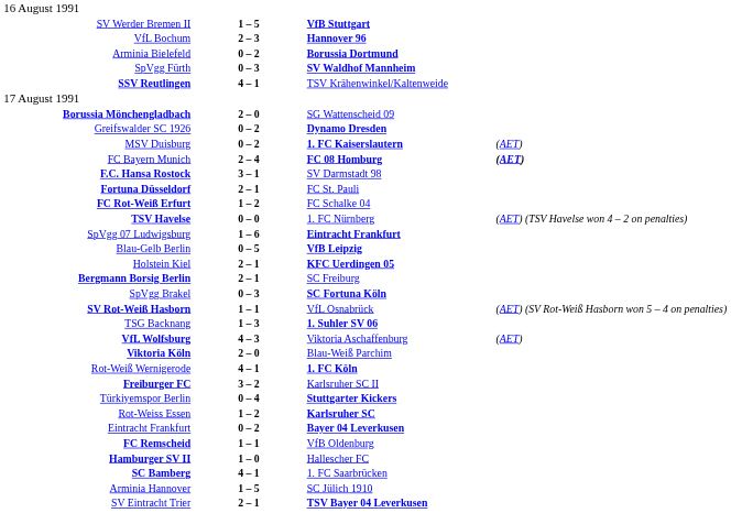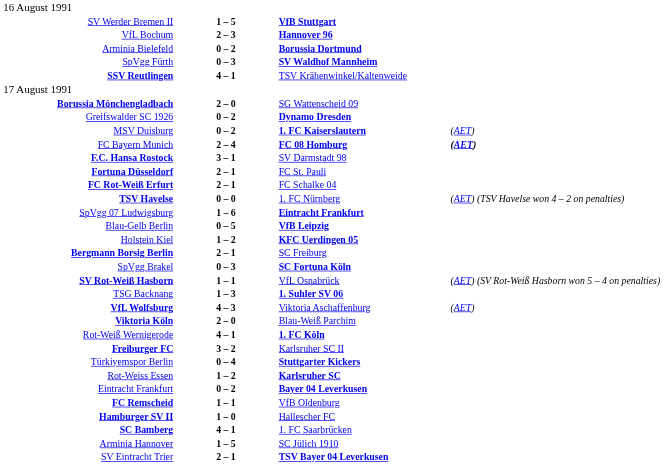 <table style="width:100%;" cellspacing="1">
 <tr>
 <th width=20%></th>
 <th width=12%></th>
 <th width=20%></th>
 <th></th>
 </tr>
 <tr>
 <td>16 August 1991</td>
 </tr>
 <tr style=font-size:90%>
 <td align=right><a href='#'>SV Werder Bremen II</a></td>
 <td align=center><strong>1 – 5</strong></td>
 <td><strong><a href='#'>VfB Stuttgart</a></strong></td>
 </tr>
 <tr style=font-size:90%>
 <td align=right><a href='#'>VfL Bochum</a></td>
 <td align=center><strong>2 – 3</strong></td>
 <td><strong><a href='#'>Hannover 96</a></strong></td>
 </tr>
 <tr style=font-size:90%>
 <td align=right><a href='#'>Arminia Bielefeld</a></td>
 <td align=center><strong>0 – 2</strong></td>
 <td><strong><a href='#'>Borussia Dortmund</a></strong></td>
 </tr>
 <tr style=font-size:90%>
 <td align=right><a href='#'>SpVgg Fürth</a></td>
 <td align=center><strong>0 – 3</strong></td>
 <td><strong><a href='#'>SV Waldhof Mannheim</a></strong></td>
 </tr>
 <tr style=font-size:90%>
 <td align=right><strong><a href='#'>SSV Reutlingen</a></strong></td>
 <td align=center><strong>4 – 1</strong></td>
 <td><a href='#'>TSV Krähenwinkel/Kaltenweide</a></td>
 </tr>
 <tr>
 <td>17 August 1991</td>
 </tr>
 <tr style=font-size:90%>
 <td align=right><strong><a href='#'>Borussia Mönchengladbach</a></strong></td>
 <td align=center><strong>2 – 0</strong></td>
 <td><a href='#'>SG Wattenscheid 09</a></td>
 </tr>
 <tr style=font-size:90%>
 <td align=right><a href='#'>Greifswalder SC 1926</a></td>
 <td align=center><strong>0 – 2</strong></td>
 <td><strong><a href='#'>Dynamo Dresden</a></strong></td>
 </tr>
 <tr style=font-size:90%>
 <td align=right><a href='#'>MSV Duisburg</a></td>
 <td align=center><strong>0 – 2</strong></td>
 <td><strong><a href='#'>1. FC Kaiserslautern</a></strong></td>
 <td><em>(<a href='#'>AET</a>)</em></td>
 </tr>
 <tr style=font-size:90%>
 <td align=right><a href='#'>FC Bayern Munich</a></td>
 <td align=center><strong>2 – 4</strong></td>
 <td><strong><a href='#'>FC 08 Homburg</a></strong></td>
 <td><strong><em>(<a href='#'>AET</a>)</em></strong></td>
 </tr>
 <tr style=font-size:90%>
 <td align=right><strong><a href='#'>F.C. Hansa Rostock</a></strong></td>
 <td align=center><strong>3 – 1</strong></td>
 <td><a href='#'>SV Darmstadt 98</a></td>
 </tr>
 <tr style=font-size:90%>
 <td align=right><strong><a href='#'>Fortuna Düsseldorf</a></strong></td>
 <td align=center><strong>2 – 1</strong></td>
 <td><a href='#'>FC St. Pauli</a></td>
 </tr>
 <tr style=font-size:90%>
 <td align=right><strong><a href='#'>FC Rot-Weiß Erfurt</a></strong></td>
-<td align=center><strong>1 – 2</strong></td>
+<td align=center><strong>2 – 1</strong></td>
 <td><a href='#'>FC Schalke 04</a></td>
 </tr>
 <tr style=font-size:90%>
 <td align=right><strong><a href='#'>TSV Havelse</a></strong></td>
 <td align=center><strong>0 – 0</strong></td>
 <td><a href='#'>1. FC Nürnberg</a></td>
 <td><em>(<a href='#'>AET</a>) (TSV Havelse won 4 – 2 on penalties)</em></td>
 </tr>
 <tr style=font-size:90%>
 <td align=right><a href='#'>SpVgg 07 Ludwigsburg</a></td>
 <td align=center><strong>1 – 6</strong></td>
 <td><strong><a href='#'>Eintracht Frankfurt</a></strong></td>
 </tr>
 <tr style=font-size:90%>
 <td align=right><a href='#'>Blau-Gelb Berlin</a></td>
 <td align=center><strong>0 – 5</strong></td>
 <td><strong><a href='#'>VfB Leipzig</a></strong></td>
 </tr>
 <tr style=font-size:90%>
 <td align=right><a href='#'>Holstein Kiel</a></td>
-<td align=center><strong>2 – 1</strong></td>
+<td align=center><strong>1 – 2</strong></td>
 <td><strong><a href='#'>KFC Uerdingen 05</a></strong></td>
 </tr>
 <tr style=font-size:90%>
 <td align=right><strong><a href='#'>Bergmann Borsig Berlin</a></strong></td>
 <td align=center><strong>2 – 1</strong></td>
 <td><a href='#'>SC Freiburg</a></td>
 </tr>
 <tr style=font-size:90%>
 <td align=right><a href='#'>SpVgg Brakel</a></td>
 <td align=center><strong>0 – 3</strong></td>
 <td><strong><a href='#'>SC Fortuna Köln</a></strong></td>
 </tr>
 <tr style=font-size:90%>
 <td align=right><strong><a href='#'>SV Rot-Weiß Hasborn</a></strong></td>
 <td align=center><strong>1 – 1</strong></td>
 <td><a href='#'>VfL Osnabrück</a></td>
 <td><em>(<a href='#'>AET</a>) (SV Rot-Weiß Hasborn won 5 – 4 on penalties)</em></td>
 </tr>
 <tr style=font-size:90%>
 <td align=right><a href='#'>TSG Backnang</a></td>
 <td align=center><strong>1 – 3</strong></td>
 <td><strong><a href='#'>1. Suhler SV 06</a></strong></td>
 </tr>
 <tr style=font-size:90%>
 <td align=right><strong><a href='#'>VfL Wolfsburg</a></strong></td>
 <td align=center><strong>4 – 3</strong></td>
 <td><a href='#'>Viktoria Aschaffenburg</a></td>
 <td><em>(<a href='#'>AET</a>)</em></td>
 </tr>
 <tr style=font-size:90%>
 <td align=right><strong><a href='#'>Viktoria Köln</a></strong></td>
 <td align=center><strong>2 – 0</strong></td>
 <td><a href='#'>Blau-Weiß Parchim</a></td>
 </tr>
 <tr style=font-size:90%>
 <td align=right><a href='#'>Rot-Weiß Wernigerode</a></td>
 <td align=center><strong>4 – 1</strong></td>
 <td><strong><a href='#'>1. FC Köln</a></strong></td>
 </tr>
 <tr style=font-size:90%>
 <td align=right><strong><a href='#'>Freiburger FC</a></strong></td>
 <td align=center><strong>3 – 2</strong></td>
 <td><a href='#'>Karlsruher SC II</a></td>
 </tr>
 <tr style=font-size:90%>
 <td align=right><a href='#'>Türkiyemspor Berlin</a></td>
 <td align=center><strong>0 – 4</strong></td>
 <td><strong><a href='#'>Stuttgarter Kickers</a></strong></td>
 </tr>
 <tr style=font-size:90%>
 <td align=right><a href='#'>Rot-Weiss Essen</a></td>
 <td align=center><strong>1 – 2</strong></td>
 <td><strong><a href='#'>Karlsruher SC</a></strong></td>
 </tr>
 <tr style=font-size:90%>
 <td align=right><a href='#'>Eintracht Frankfurt</a></td>
 <td align=center><strong>0 – 2</strong></td>
 <td><strong><a href='#'>Bayer 04 Leverkusen</a></strong></td>
 </tr>
 <tr style=font-size:90%>
 <td align=right><strong><a href='#'>FC Remscheid</a></strong></td>
 <td align=center><strong>1 – 1</strong></td>
 <td><a href='#'>VfB Oldenburg</a></td>
 </tr>
 <tr style=font-size:90%>
 <td align=right><strong><a href='#'>Hamburger SV II</a></strong></td>
 <td align=center><strong>1 – 0</strong></td>
 <td><a href='#'>Hallescher FC</a></td>
 </tr>
 <tr style=font-size:90%>
 <td align=right><strong><a href='#'>SC Bamberg</a></strong></td>
 <td align=center><strong>4 – 1</strong></td>
 <td><a href='#'>1. FC Saarbrücken</a></td>
 </tr>
 <tr style=font-size:90%>
 <td align=right><a href='#'>Arminia Hannover</a></td>
 <td align=center><strong>1 – 5</strong></td>
 <td><a href='#'>SC Jülich 1910</a></td>
 </tr>
 <tr style=font-size:90%>
 <td align=right><a href='#'>SV Eintracht Trier</a></td>
 <td align=center><strong>2 – 1</strong></td>
 <td><strong><a href='#'>TSV Bayer 04 Leverkusen</a></strong></td>
 </tr>
 </table>
